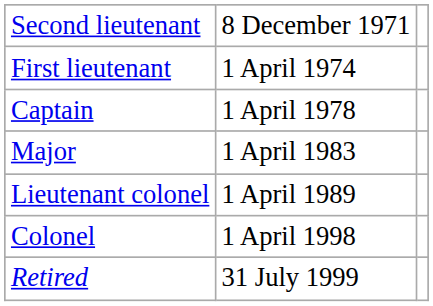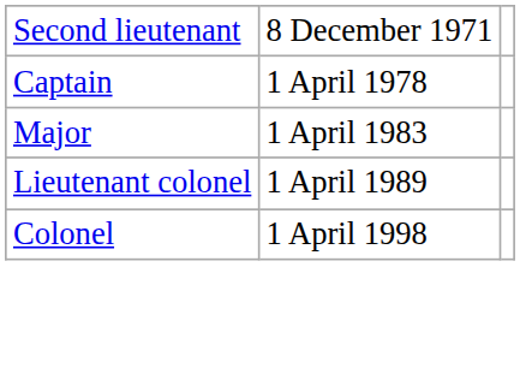 <table class="wikitable" style="background:white">
 <tr>
 <td><a href='#'>Second lieutenant</a></td>
 <td>8 December 1971</td>
-<td></td>
-</tr>
-<tr>
-<td><a href='#'>First lieutenant</a></td>
-<td>1 April 1974</td>
 <td></td>
 </tr>
 <tr>
 <td><a href='#'>Captain</a></td>
 <td>1 April 1978</td>
 <td></td>
 </tr>
 <tr>
 <td><a href='#'>Major</a></td>
 <td>1 April 1983</td>
 <td></td>
 </tr>
 <tr>
 <td><a href='#'>Lieutenant colonel</a></td>
 <td>1 April 1989</td>
 <td></td>
 </tr>
 <tr>
 <td><a href='#'>Colonel</a></td>
 <td>1 April 1998</td>
 <td></td>
 </tr>
-<tr>
-<td><em><a href='#'>Retired</a></em></td>
-<td>31 July 1999</td>
-<td></td>
-</tr>
 </table>
